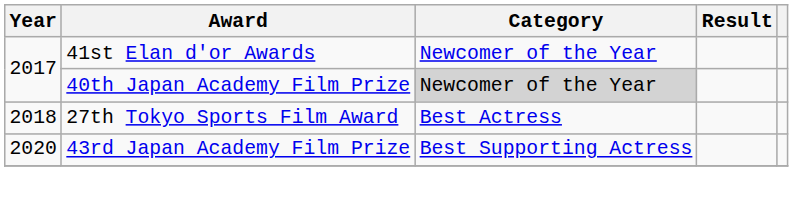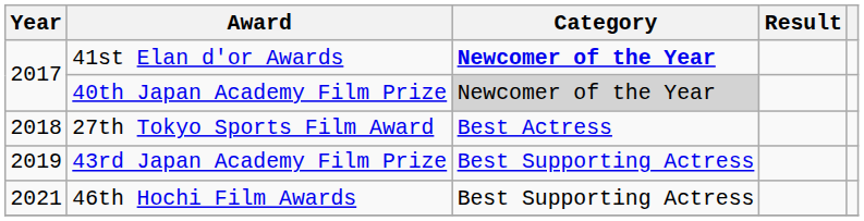 <table class="wikitable">
 <tr>
 <th>Year</th>
 <th>Award</th>
 <th>Category</th>
 <th>Result</th>
 <th></th>
 </tr>
 <tr>
 <td rowspan="2">2017</td>
 <td>41st <a href='#'>Elan d'or Awards</a></td>
-<td><a href='#'>Newcomer of the Year</a></td>
+<td><strong><a href='#'>Newcomer of the Year</a></strong></td>
 <td></td>
 <td></td>
 </tr>
 <tr>
 <td><a href='#'>40th Japan Academy Film Prize</a></td>
 <td style="background: lightgrey;">Newcomer of the Year</td>
 <td></td>
 <td></td>
 </tr>
 <tr>
 <td rowspan="1">2018</td>
 <td>27th <a href='#'>Tokyo Sports Film Award</a></td>
 <td><a href='#'>Best Actress</a></td>
 <td></td>
 <td></td>
 </tr>
 <tr>
-<td rowspan="1">2020</td>
+<td rowspan="1">2019</td>
 <td><a href='#'>43rd Japan Academy Film Prize</a></td>
 <td><a href='#'>Best Supporting Actress</a></td>
 <td></td>
 <td></td>
 </tr>
 <tr>
+<td>2021</td>
+<td>46th <a href='#'>Hochi Film Awards</a></td>
+<td>Best Supporting Actress</td>
+<td></td>
+<td></td>
+</tr>
+<tr>
 </tr>
 </table>
